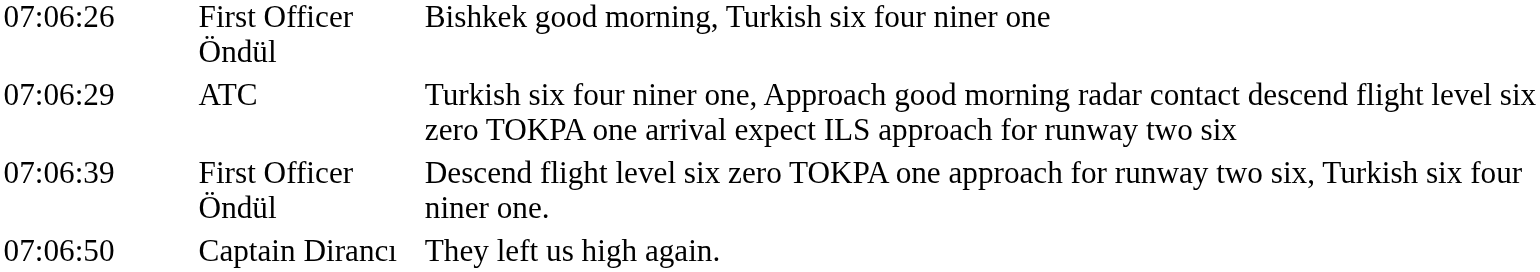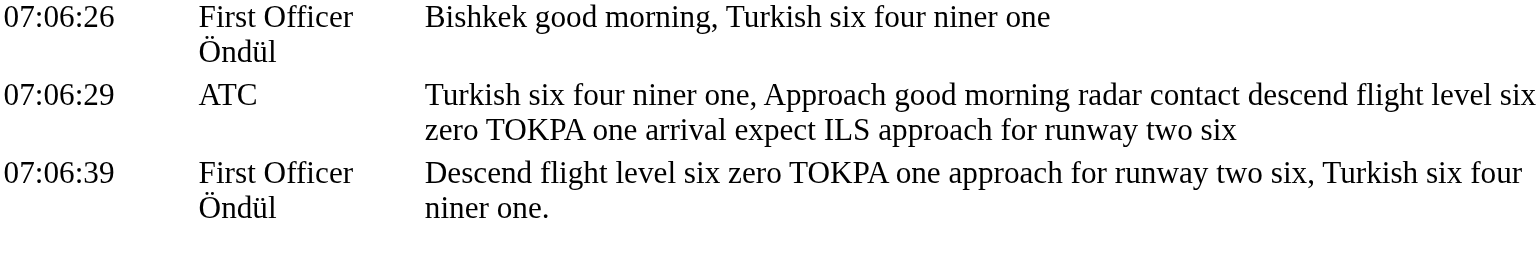 <table align="center" style="border:none;" cellpadding="1">
 <tr>
 <th style="width:6.0em;"></th>
 <th style="width:7.0em;"></th>
 <th style="width:37.0em;"></th>
 </tr>
 <tr style="vertical-align:top;">
 <td>07:06:26</td>
 <td>First Officer Öndül</td>
 <td>Bishkek good morning, Turkish six four niner one</td>
 </tr>
 <tr style="vertical-align:top;">
 <td>07:06:29</td>
 <td>ATC</td>
 <td>Turkish six four niner one, Approach good morning radar contact descend flight level six zero TOKPA one arrival expect ILS approach for runway two six</td>
 </tr>
 <tr style="vertical-align:top;">
 <td>07:06:39</td>
 <td>First Officer Öndül</td>
 <td>Descend flight level six zero TOKPA one approach for runway two six, Turkish six four niner one.</td>
 </tr>
-<tr style="vertical-align:top;">
-<td>07:06:50</td>
-<td>Captain Dirancı</td>
-<td>They left us high again.</td>
-</tr>
 </table>
